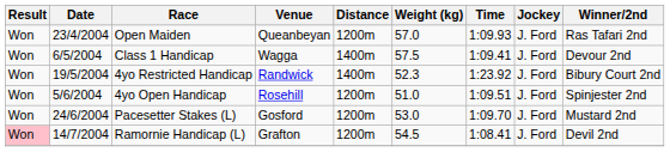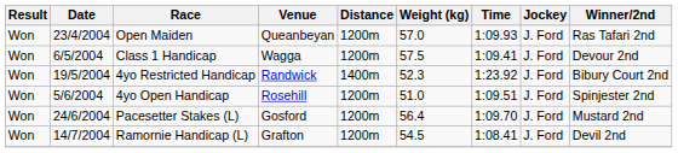 <table class="wikitable">
 <tr style="background:silver; color:black">
 <th>Result</th>
 <th>Date</th>
 <th>Race</th>
 <th>Venue</th>
 <th>Distance</th>
 <th>Weight (kg)</th>
 <th>Time</th>
 <th>Jockey</th>
 <th>Winner/2nd</th>
 </tr>
 <tr>
 <td>Won</td>
 <td>23/4/2004</td>
 <td>Open Maiden</td>
 <td>Queanbeyan</td>
 <td>1200m</td>
 <td>57.0</td>
 <td>1:09.93</td>
 <td>J. Ford</td>
 <td>Ras Tafari 2nd</td>
 </tr>
 <tr>
 <td>Won</td>
 <td>6/5/2004</td>
 <td>Class 1 Handicap</td>
 <td>Wagga</td>
-<td>1400m</td>
+<td>1200m</td>
 <td>57.5</td>
 <td>1:09.41</td>
 <td>J. Ford</td>
 <td>Devour 2nd</td>
 </tr>
 <tr>
 <td>Won</td>
 <td>19/5/2004</td>
 <td>4yo Restricted Handicap</td>
 <td><a href='#'>Randwick</a></td>
 <td>1400m</td>
 <td>52.3</td>
 <td>1:23.92</td>
 <td>J. Ford</td>
 <td>Bibury Court 2nd</td>
 </tr>
 <tr>
 <td>Won</td>
 <td>5/6/2004</td>
 <td>4yo Open Handicap</td>
 <td><a href='#'>Rosehill</a></td>
 <td>1200m</td>
 <td>51.0</td>
 <td>1:09.51</td>
 <td>J. Ford</td>
 <td>Spinjester 2nd</td>
 </tr>
 <tr>
 <td>Won</td>
 <td>24/6/2004</td>
 <td>Pacesetter Stakes (L)</td>
 <td>Gosford</td>
 <td>1200m</td>
-<td>53.0</td>
+<td>56.4</td>
 <td>1:09.70</td>
 <td>J. Ford</td>
 <td>Mustard 2nd</td>
 </tr>
 <tr>
-<td style="background: pink;">Won</td>
+<td>Won</td>
 <td>14/7/2004</td>
 <td>Ramornie Handicap (L)</td>
 <td>Grafton</td>
 <td>1200m</td>
 <td>54.5</td>
 <td>1:08.41</td>
 <td>J. Ford</td>
 <td>Devil 2nd</td>
 </tr>
 <tr>
 </tr>
 </table>
